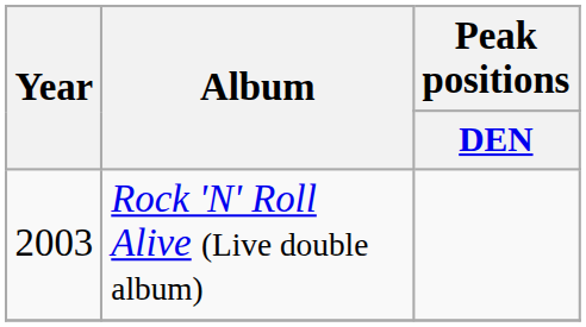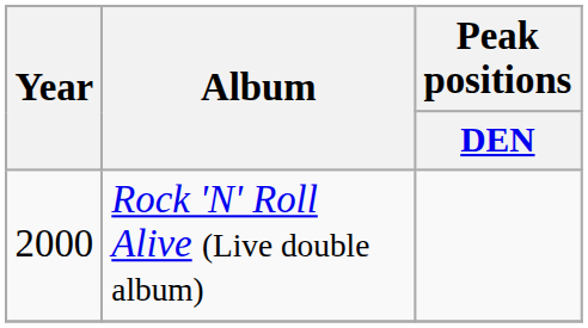 <table class="wikitable">
 <tr>
 <th align="center" rowspan="2" width="10">Year</th>
 <th align="center" rowspan="2" width="120">Album</th>
 <th align="center" colspan="1" width="20">Peak positions</th>
 </tr>
 <tr>
 <th scope="col" style="width:3em;font-size:90%;"><a href='#'>DEN</a> <br></th>
 </tr>
 <tr>
-<td>2003</td>
+<td>2000</td>
 <td><em><a href='#'>Rock 'N' Roll Alive</a></em> <small>(Live double album)</small></td>
 <td style="text-align:center;"></td>
 </tr>
 <tr>
 </tr>
 </table>
